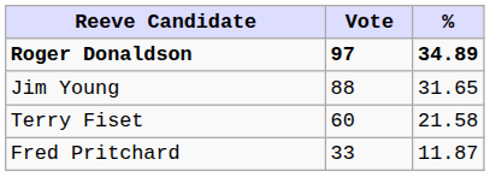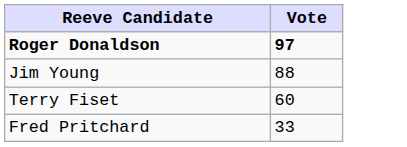 <table class="wikitable">
 <tr>
 <th style="background:#ddf; width:200px;">Reeve Candidate</th>
 <th style="background:#ddf; width:50px;">Vote</th>
-<th style="background:#ddf; width:30px;">%</th>
 </tr>
 <tr>
 <td><strong>Roger Donaldson</strong></td>
 <td><strong>97</strong></td>
-<td><strong>34.89</strong></td>
 </tr>
 <tr>
 <td>Jim Young</td>
 <td>88</td>
-<td>31.65</td>
 </tr>
 <tr>
 <td>Terry Fiset</td>
 <td>60</td>
-<td>21.58</td>
 </tr>
 <tr>
 <td>Fred Pritchard</td>
 <td>33</td>
-<td>11.87</td>
 </tr>
 </table>
